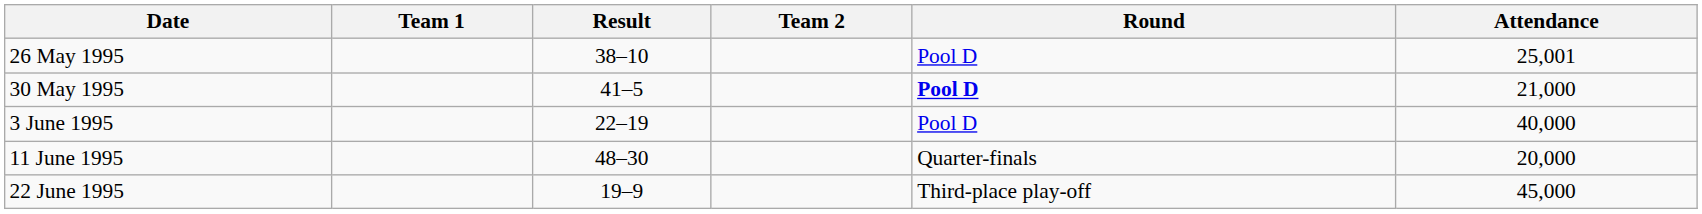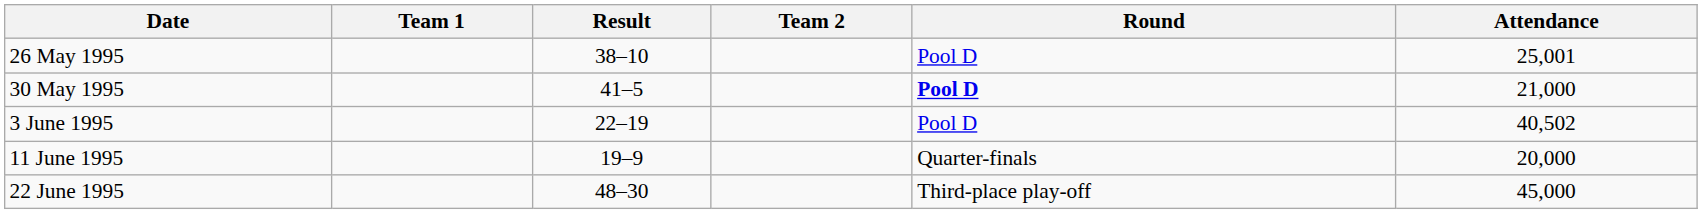 <table class="wikitable" style="text-align: left;" width="100%">
 <tr>
 <th>Date</th>
 <th>Team 1</th>
 <th>Result</th>
 <th>Team 2</th>
 <th>Round</th>
 <th>Attendance</th>
 </tr>
 <tr>
 <td>26 May 1995</td>
 <td></td>
 <td style="text-align:center;">38–10</td>
 <td></td>
 <td><a href='#'>Pool D</a></td>
 <td style="text-align:center;">25,001</td>
 </tr>
 <tr>
 <td>30 May 1995</td>
 <td></td>
 <td style="text-align:center;">41–5</td>
 <td></td>
 <td><strong><a href='#'>Pool D</a></strong></td>
 <td style="text-align:center;">21,000</td>
 </tr>
 <tr>
 <td>3 June 1995</td>
 <td></td>
 <td style="text-align:center;">22–19</td>
 <td></td>
 <td><a href='#'>Pool D</a></td>
-<td style="text-align:center;">40,000</td>
+<td style="text-align:center;">40,502</td>
 </tr>
 <tr>
 <td>11 June 1995</td>
 <td></td>
-<td style="text-align:center;">48–30</td>
+<td style="text-align:center;">19–9</td>
 <td></td>
 <td>Quarter-finals</td>
 <td style="text-align:center;">20,000</td>
 </tr>
 <tr>
 <td>22 June 1995</td>
 <td></td>
-<td style="text-align:center;">19–9</td>
+<td style="text-align:center;">48–30</td>
 <td></td>
 <td>Third-place play-off</td>
 <td style="text-align:center;">45,000</td>
 </tr>
 </table>
